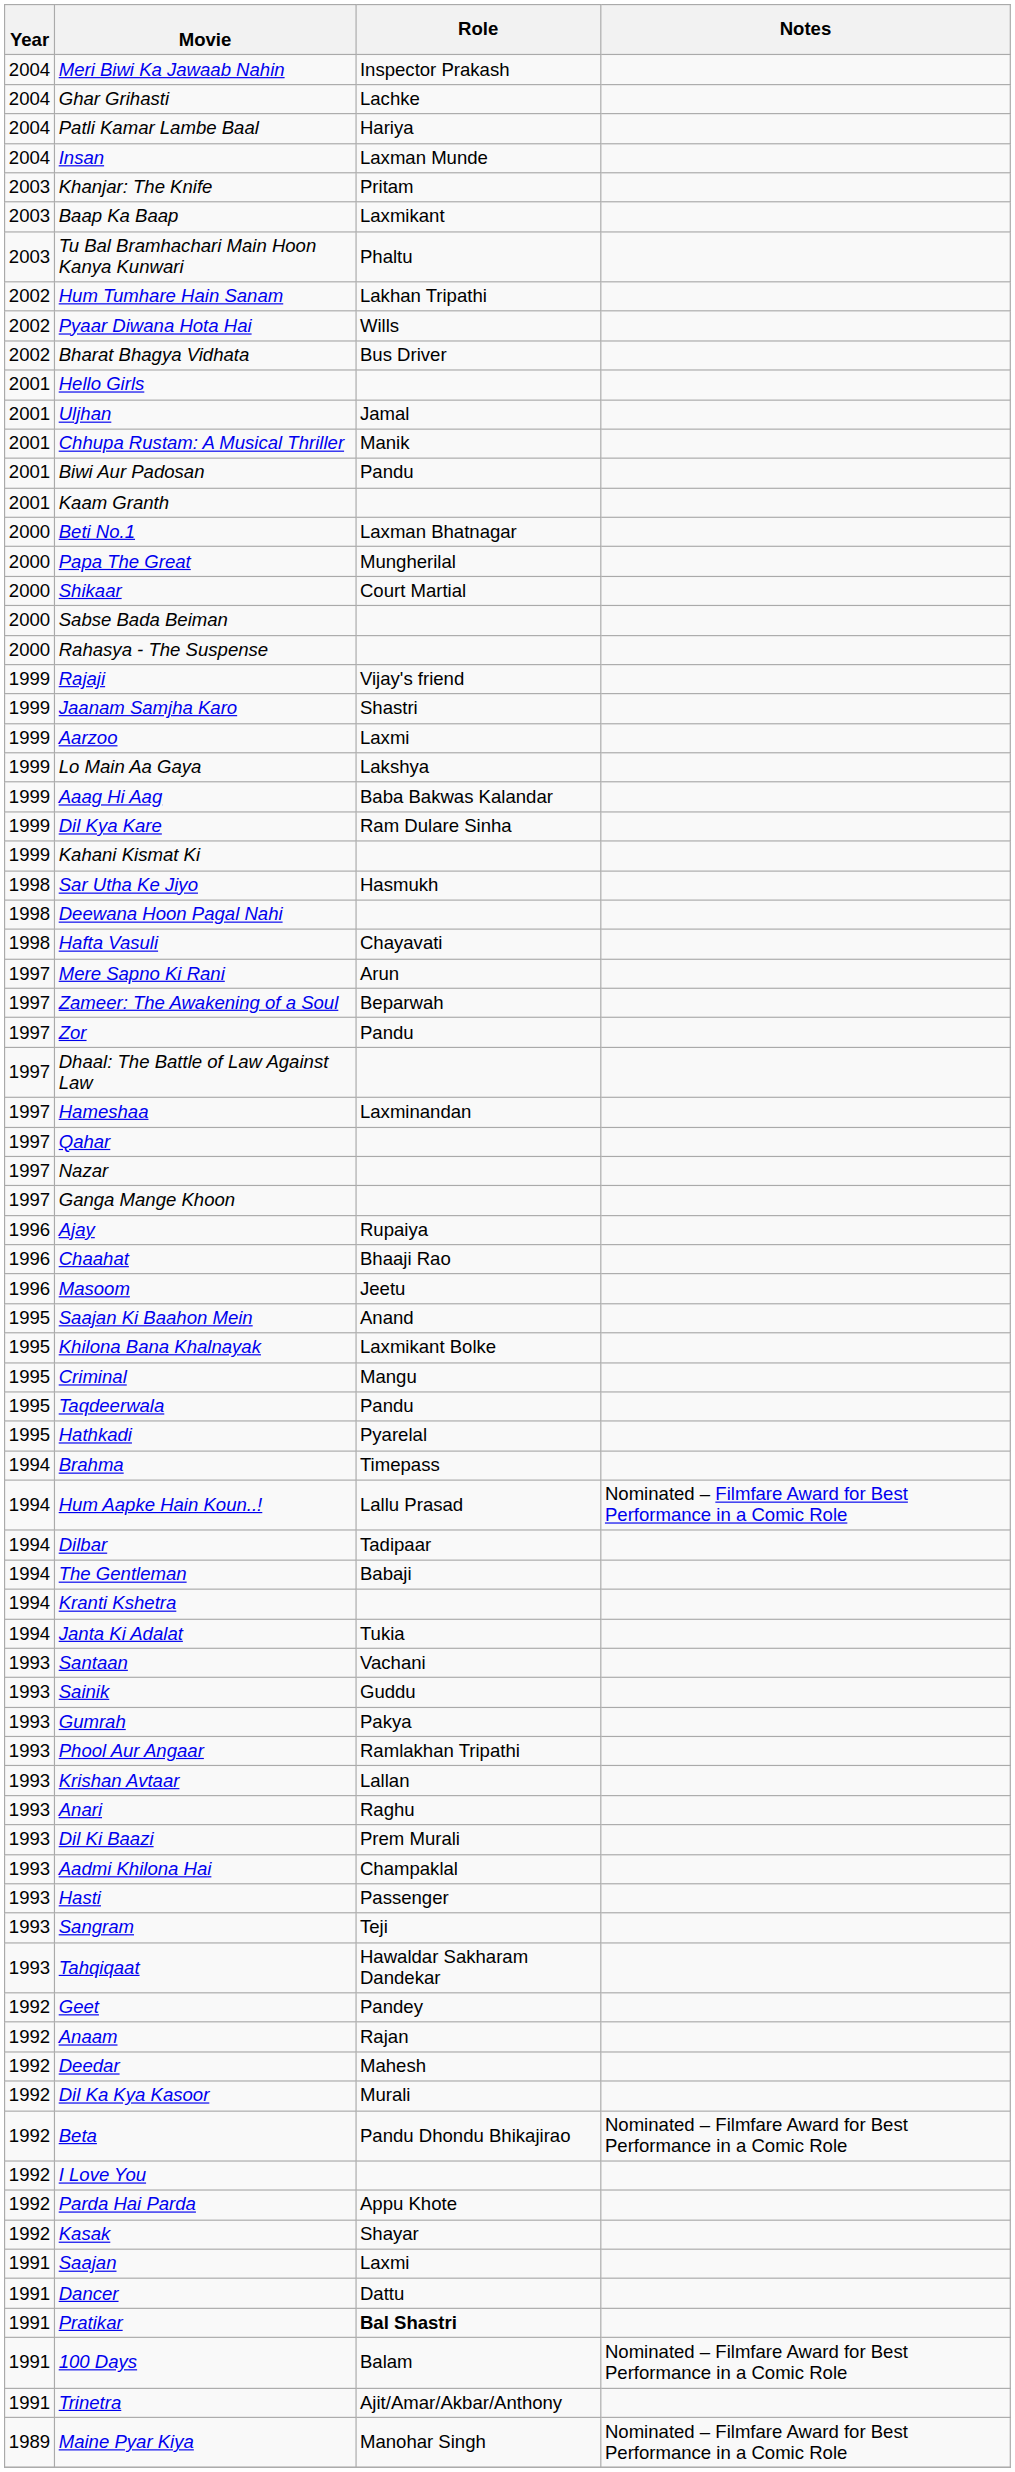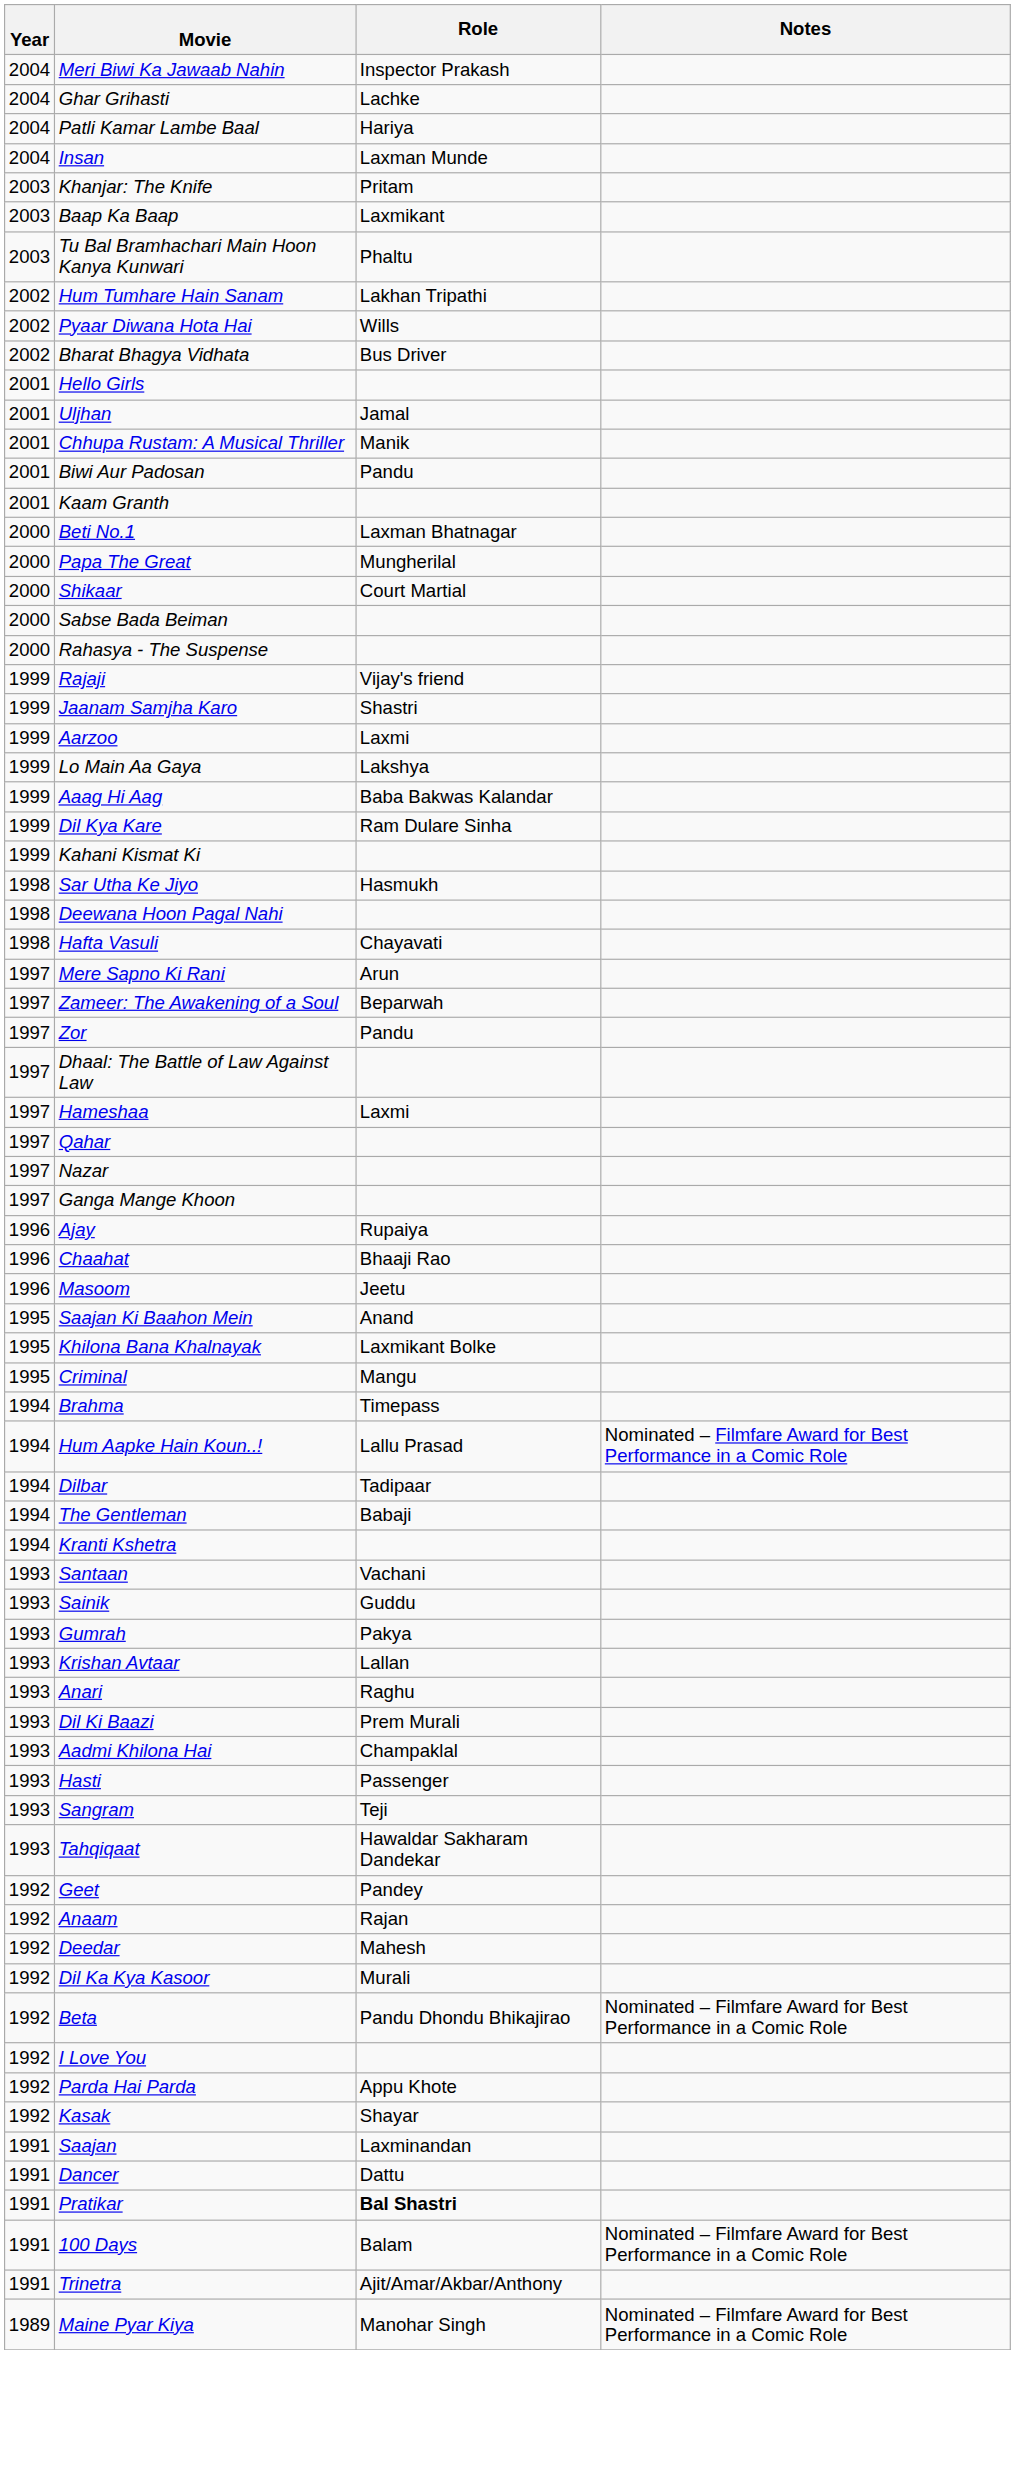 <table class="wikitable sortable">
 <tr>
 <th><br>Year</th>
 <th><br>Movie</th>
 <th>Role</th>
 <th>Notes</th>
 </tr>
 <tr>
 <td>2004</td>
 <td><em><a href='#'>Meri Biwi Ka Jawaab Nahin</a></em></td>
 <td>Inspector Prakash</td>
 <td></td>
 </tr>
 <tr>
 <td>2004</td>
 <td><em>Ghar Grihasti</em></td>
 <td>Lachke</td>
 <td></td>
 </tr>
 <tr>
 <td>2004</td>
 <td><em>Patli Kamar Lambe Baal</em></td>
 <td>Hariya</td>
 <td></td>
 </tr>
 <tr>
 <td>2004</td>
 <td><em><a href='#'>Insan</a></em></td>
 <td>Laxman Munde</td>
 <td></td>
 </tr>
 <tr>
 <td>2003</td>
 <td><em>Khanjar: The Knife</em></td>
 <td>Pritam</td>
 <td></td>
 </tr>
 <tr>
 <td>2003</td>
 <td><em>Baap Ka Baap</em></td>
 <td>Laxmikant</td>
 <td></td>
 </tr>
 <tr>
 <td>2003</td>
 <td><em>Tu Bal Bramhachari Main Hoon Kanya Kunwari</em></td>
 <td>Phaltu</td>
 <td></td>
 </tr>
 <tr>
 <td>2002</td>
 <td><em><a href='#'>Hum Tumhare Hain Sanam</a></em></td>
 <td>Lakhan Tripathi</td>
 <td></td>
 </tr>
 <tr>
 <td>2002</td>
 <td><em><a href='#'>Pyaar Diwana Hota Hai</a></em></td>
 <td>Wills</td>
 <td></td>
 </tr>
 <tr>
 <td>2002</td>
 <td><em>Bharat Bhagya Vidhata</em></td>
 <td>Bus Driver</td>
 <td></td>
 </tr>
 <tr>
 <td>2001</td>
 <td><em><a href='#'>Hello Girls</a></em></td>
 <td></td>
 <td></td>
 </tr>
 <tr>
 <td>2001</td>
 <td><em><a href='#'>Uljhan</a></em></td>
 <td>Jamal</td>
 <td></td>
 </tr>
 <tr>
 <td>2001</td>
 <td><em><a href='#'>Chhupa Rustam: A Musical Thriller</a></em></td>
 <td>Manik</td>
 <td></td>
 </tr>
 <tr>
 <td>2001</td>
 <td><em>Biwi Aur Padosan</em></td>
 <td>Pandu</td>
 <td></td>
 </tr>
 <tr>
 <td>2001</td>
 <td><em>Kaam Granth</em></td>
 <td></td>
 <td></td>
 </tr>
 <tr>
 <td>2000</td>
 <td><em><a href='#'>Beti No.1</a></em></td>
 <td>Laxman Bhatnagar</td>
 <td></td>
 </tr>
 <tr>
 <td>2000</td>
 <td><em><a href='#'>Papa The Great</a></em></td>
 <td>Mungherilal</td>
 <td></td>
 </tr>
 <tr>
 <td>2000</td>
 <td><em><a href='#'>Shikaar</a></em></td>
 <td>Court Martial</td>
 <td></td>
 </tr>
 <tr>
 <td>2000</td>
 <td><em>Sabse Bada Beiman</em></td>
 <td></td>
 <td></td>
 </tr>
 <tr>
 <td>2000</td>
 <td><em>Rahasya - The Suspense</em></td>
 <td></td>
 <td></td>
 </tr>
 <tr>
 <td>1999</td>
 <td><em><a href='#'>Rajaji</a></em></td>
 <td>Vijay's friend</td>
 <td></td>
 </tr>
 <tr>
 <td>1999</td>
 <td><em><a href='#'>Jaanam Samjha Karo</a></em></td>
 <td>Shastri</td>
 <td></td>
 </tr>
 <tr>
 <td>1999</td>
 <td><em><a href='#'>Aarzoo</a></em></td>
 <td>Laxmi</td>
 <td></td>
 </tr>
 <tr>
 <td>1999</td>
 <td><em>Lo Main Aa Gaya</em></td>
 <td>Lakshya</td>
 <td></td>
 </tr>
 <tr>
 <td>1999</td>
 <td><em><a href='#'>Aaag Hi Aag</a></em></td>
 <td>Baba Bakwas Kalandar</td>
 <td></td>
 </tr>
 <tr>
 <td>1999</td>
 <td><em><a href='#'>Dil Kya Kare</a></em></td>
 <td>Ram Dulare Sinha</td>
 <td></td>
 </tr>
 <tr>
 <td>1999</td>
 <td><em>Kahani Kismat Ki</em></td>
 <td></td>
 <td></td>
 </tr>
 <tr>
 <td>1998</td>
 <td><em><a href='#'>Sar Utha Ke Jiyo</a></em></td>
 <td>Hasmukh</td>
 <td></td>
 </tr>
 <tr>
 <td>1998</td>
 <td><em><a href='#'>Deewana Hoon Pagal Nahi</a></em></td>
 <td></td>
 <td></td>
 </tr>
 <tr>
 <td>1998</td>
 <td><em><a href='#'>Hafta Vasuli</a></em></td>
 <td>Chayavati</td>
 <td></td>
 </tr>
 <tr>
 <td>1997</td>
 <td><em><a href='#'>Mere Sapno Ki Rani</a></em></td>
 <td>Arun</td>
 <td></td>
 </tr>
 <tr>
 <td>1997</td>
 <td><em><a href='#'>Zameer: The Awakening of a Soul</a></em></td>
 <td>Beparwah</td>
 <td></td>
 </tr>
 <tr>
 <td>1997</td>
 <td><a href='#'><em>Zor</em></a></td>
 <td>Pandu</td>
 <td></td>
 </tr>
 <tr>
 <td>1997</td>
 <td><em>Dhaal: The Battle of Law Against Law</em></td>
 <td></td>
 <td></td>
 </tr>
 <tr>
 <td>1997</td>
 <td><em><a href='#'>Hameshaa</a></em></td>
-<td>Laxminandan</td>
+<td>Laxmi</td>
 <td></td>
 </tr>
 <tr>
 <td>1997</td>
 <td><em><a href='#'>Qahar</a></em></td>
 <td></td>
 <td></td>
 </tr>
 <tr>
 <td>1997</td>
 <td><em>Nazar</em></td>
 <td></td>
 <td></td>
 </tr>
 <tr>
 <td>1997</td>
 <td><em>Ganga Mange Khoon</em></td>
 <td></td>
 <td></td>
 </tr>
 <tr>
 <td>1996</td>
 <td><a href='#'><em>Ajay</em></a></td>
 <td>Rupaiya</td>
 <td></td>
 </tr>
 <tr>
 <td>1996</td>
 <td><a href='#'><em>Chaahat</em></a></td>
 <td>Bhaaji Rao</td>
 <td></td>
 </tr>
 <tr>
 <td>1996</td>
 <td><a href='#'><em>Masoom</em></a></td>
 <td>Jeetu</td>
 <td></td>
 </tr>
 <tr>
 <td>1995</td>
 <td><em><a href='#'>Saajan Ki Baahon Mein</a></em></td>
 <td>Anand</td>
 <td></td>
 </tr>
 <tr>
 <td>1995</td>
 <td><em><a href='#'>Khilona Bana Khalnayak</a></em></td>
 <td>Laxmikant Bolke</td>
 <td></td>
 </tr>
 <tr>
 <td>1995</td>
 <td><a href='#'><em>Criminal</em></a></td>
 <td>Mangu</td>
 <td></td>
 </tr>
 <tr>
-<td>1995</td>
-<td><em><a href='#'>Taqdeerwala</a></em></td>
-<td>Pandu</td>
-<td></td>
-</tr>
-<tr>
-<td>1995</td>
-<td><a href='#'><em>Hathkadi</em></a></td>
-<td>Pyarelal</td>
-<td></td>
-</tr>
-<tr>
 <td>1994</td>
 <td><a href='#'><em>Brahma</em></a></td>
 <td>Timepass</td>
 <td></td>
 </tr>
 <tr>
 <td>1994 </td>
 <td><em><a href='#'>Hum Aapke Hain Koun..!</a></em></td>
 <td>Lallu Prasad</td>
 <td>Nominated – <a href='#'>Filmfare Award for Best Performance in a Comic Role</a></td>
 </tr>
 <tr>
 <td>1994</td>
 <td><em><a href='#'>Dilbar</a></em></td>
 <td>Tadipaar</td>
 <td></td>
 </tr>
 <tr>
 <td>1994</td>
 <td><em><a href='#'>The Gentleman</a></em></td>
 <td>Babaji</td>
 <td></td>
 </tr>
 <tr>
 <td>1994</td>
 <td><em><a href='#'>Kranti Kshetra</a></em></td>
 <td></td>
 <td></td>
 </tr>
 <tr>
-<td>1994</td>
-<td><em><a href='#'>Janta Ki Adalat</a></em></td>
-<td>Tukia</td>
-<td></td>
-</tr>
-<tr>
 <td>1993</td>
 <td><em><a href='#'>Santaan</a></em></td>
 <td>Vachani</td>
 <td></td>
 </tr>
 <tr>
 <td>1993</td>
 <td><em><a href='#'>Sainik</a></em></td>
 <td>Guddu</td>
 <td></td>
 </tr>
 <tr>
 <td>1993</td>
 <td><a href='#'><em>Gumrah</em></a></td>
 <td>Pakya</td>
-<td></td>
-</tr>
-<tr>
-<td>1993</td>
-<td><em><a href='#'>Phool Aur Angaar</a></em></td>
-<td>Ramlakhan Tripathi</td>
 <td></td>
 </tr>
 <tr>
 <td>1993</td>
 <td><em><a href='#'>Krishan Avtaar</a></em></td>
 <td>Lallan</td>
 <td></td>
 </tr>
 <tr>
 <td>1993</td>
 <td><a href='#'><em>Anari</em></a></td>
 <td>Raghu</td>
 <td></td>
 </tr>
 <tr>
 <td>1993</td>
 <td><em><a href='#'>Dil Ki Baazi</a></em></td>
 <td>Prem Murali</td>
 <td></td>
 </tr>
 <tr>
 <td>1993</td>
 <td><em><a href='#'>Aadmi Khilona Hai</a></em></td>
 <td>Champaklal</td>
 <td></td>
 </tr>
 <tr>
 <td>1993</td>
 <td><em><a href='#'>Hasti</a></em></td>
 <td>Passenger</td>
 <td></td>
 </tr>
 <tr>
 <td>1993</td>
 <td><a href='#'><em>Sangram</em></a></td>
 <td>Teji</td>
 <td></td>
 </tr>
 <tr>
 <td>1993</td>
 <td><em><a href='#'>Tahqiqaat</a></em></td>
 <td>Hawaldar Sakharam Dandekar</td>
 <td></td>
 </tr>
 <tr>
 <td>1992</td>
 <td><a href='#'><em>Geet</em></a></td>
 <td>Pandey</td>
 <td></td>
 </tr>
 <tr>
 <td>1992</td>
 <td><em><a href='#'>Anaam</a></em></td>
 <td>Rajan</td>
 <td></td>
 </tr>
 <tr>
 <td>1992</td>
 <td><a href='#'><em>Deedar</em></a></td>
 <td>Mahesh</td>
 <td></td>
 </tr>
 <tr>
 <td>1992</td>
 <td><em><a href='#'>Dil Ka Kya Kasoor</a></em></td>
 <td>Murali</td>
 <td></td>
 </tr>
 <tr>
 <td>1992</td>
 <td><a href='#'><em>Beta</em></a></td>
 <td>Pandu Dhondu Bhikajirao</td>
 <td>Nominated – Filmfare Award for Best Performance in a Comic Role</td>
 </tr>
 <tr>
 <td>1992</td>
 <td><a href='#'><em>I Love You</em></a></td>
 <td></td>
 <td></td>
 </tr>
 <tr>
 <td>1992</td>
 <td><a href='#'><em>Parda Hai Parda</em></a></td>
 <td>Appu Khote</td>
 <td></td>
 </tr>
 <tr>
 <td>1992</td>
 <td><a href='#'><em>Kasak</em></a></td>
 <td>Shayar</td>
 <td></td>
 </tr>
 <tr>
 <td>1991</td>
 <td><em><a href='#'>Saajan</a></em></td>
-<td>Laxmi</td>
+<td>Laxminandan</td>
 <td></td>
 </tr>
 <tr>
 <td>1991</td>
 <td><a href='#'><em>Dancer</em></a></td>
 <td>Dattu</td>
 <td></td>
 </tr>
 <tr>
 <td>1991</td>
 <td><em><a href='#'>Pratikar</a></em></td>
 <td><strong>Bal Shastri</strong></td>
 <td></td>
 </tr>
 <tr>
 <td>1991</td>
 <td><a href='#'><em>100 Days</em></a></td>
 <td>Balam</td>
 <td>Nominated – Filmfare Award for Best Performance in a Comic Role</td>
 </tr>
 <tr>
 <td>1991</td>
 <td><em><a href='#'>Trinetra</a></em></td>
 <td>Ajit/Amar/Akbar/Anthony</td>
 <td></td>
 </tr>
 <tr>
 <td>1989</td>
 <td><em><a href='#'>Maine Pyar Kiya</a></em></td>
 <td>Manohar Singh</td>
 <td>Nominated – Filmfare Award for Best Performance in a Comic Role</td>
 </tr>
 <tr>
 </tr>
 </table>
